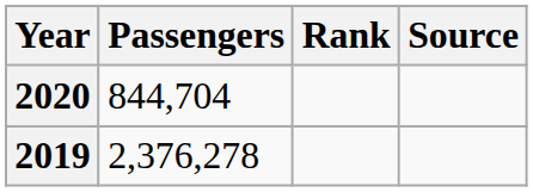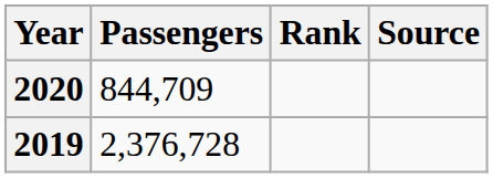 <table class="wikitable sortable">
 <tr>
 <th>Year</th>
 <th>Passengers</th>
 <th>Rank</th>
 <th>Source</th>
 </tr>
 <tr>
 <th>2020</th>
-<td>844,704 </td>
+<td>844,709 </td>
 <td></td>
 <td></td>
 </tr>
 <tr>
 <th>2019</th>
-<td>2,376,278</td>
+<td>2,376,728</td>
 <td></td>
 <td></td>
 </tr>
 </table>
